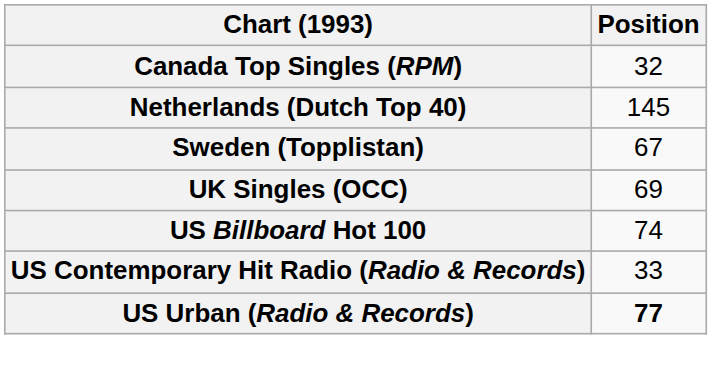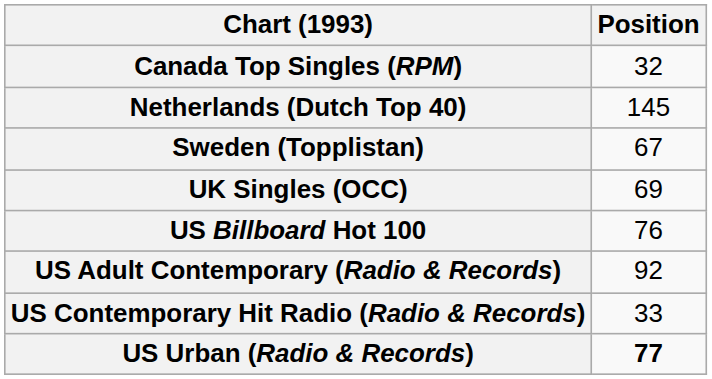 <table class="wikitable sortable plainrowheaders" style="text-align:center">
 <tr>
 <th>Chart (1993)</th>
 <th>Position</th>
 </tr>
 <tr>
 <th scope="row">Canada Top Singles (<em>RPM</em>)</th>
 <td>32</td>
 </tr>
 <tr>
 <th scope="row">Netherlands (Dutch Top 40)</th>
 <td>145</td>
 </tr>
 <tr>
 <th scope="row">Sweden (Topplistan)</th>
 <td>67</td>
 </tr>
 <tr>
 <th scope="row">UK Singles (OCC)</th>
 <td>69</td>
 </tr>
 <tr>
 <th scope="row">US <em>Billboard</em> Hot 100</th>
-<td>74</td>
+<td>76</td>
+</tr>
+<tr>
+<th scope="row">US Adult Contemporary (<em>Radio & Records</em>)</th>
+<td>92</td>
 </tr>
 <tr>
 <th scope="row">US Contemporary Hit Radio (<em>Radio & Records</em>)</th>
 <td>33</td>
 </tr>
 <tr>
 <th scope="row">US Urban (<em>Radio & Records</em>)</th>
 <td><strong>77</strong></td>
 </tr>
 </table>
